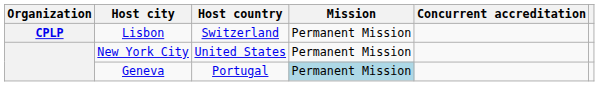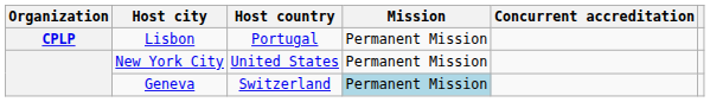 <table class="wikitable plainrowheaders" style="text-align:center;">
 <tr>
 <th scope="col">Organization</th>
 <th scope="col">Host city</th>
 <th scope="col">Host country</th>
 <th scope="col">Mission</th>
 <th scope="col">Concurrent accreditation</th>
 <th scope="col"></th>
 </tr>
 <tr>
 <th scope="row"> <a href='#'>CPLP</a></th>
 <td><a href='#'>Lisbon</a></td>
-<td><a href='#'>Switzerland</a></td>
+<td><a href='#'>Portugal</a></td>
 <td>Permanent Mission</td>
 <td></td>
 <td></td>
 </tr>
 <tr>
 <th scope="row"  rowspan="2"></th>
 <td><a href='#'>New York City</a></td>
 <td><a href='#'>United States</a></td>
 <td>Permanent Mission</td>
 <td></td>
 <td></td>
 </tr>
 <tr>
 <td><a href='#'>Geneva</a></td>
-<td><a href='#'>Portugal</a></td>
+<td><a href='#'>Switzerland</a></td>
 <td style="background: lightblue;">Permanent Mission</td>
 <td></td>
 <td></td>
 </tr>
 </table>
